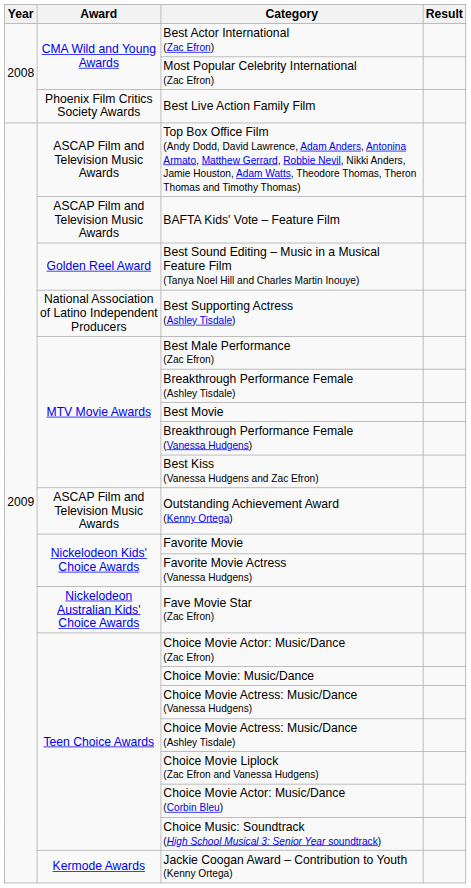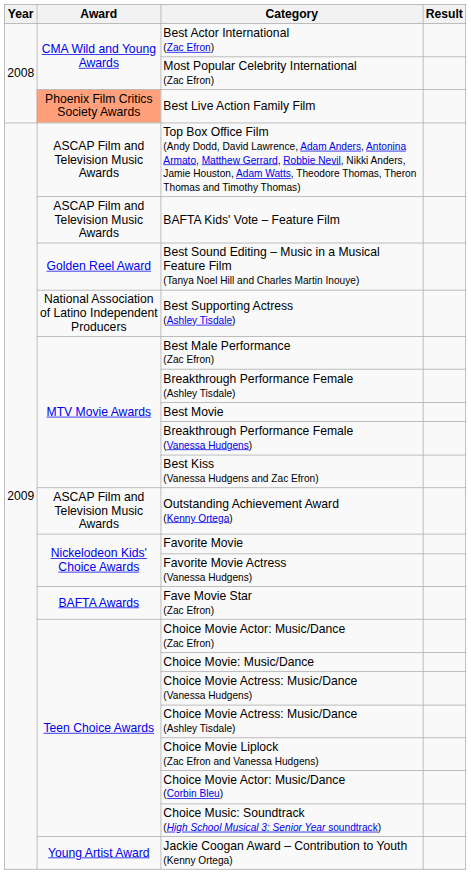 <table class="wikitable">
 <tr>
 <th>Year</th>
 <th>Award</th>
 <th>Category</th>
 <th>Result</th>
 </tr>
 <tr>
 <td rowspan="3" align="center">2008</td>
 <td rowspan="2" align="center"><a href='#'>CMA Wild and Young Awards</a></td>
 <td>Best Actor International <br><small>(<a href='#'>Zac Efron</a>)</small></td>
 <td></td>
 </tr>
 <tr>
 <td>Most Popular Celebrity International <br><small>(Zac Efron)</small></td>
 <td></td>
 </tr>
 <tr>
-<td align="center">Phoenix Film Critics Society Awards</td>
+<td align="center" style="background: lightsalmon;">Phoenix Film Critics Society Awards</td>
 <td>Best Live Action Family Film</td>
 <td></td>
 </tr>
 <tr>
 <td rowspan="22" align="center">2009</td>
 <td align="center">ASCAP Film and Television Music Awards</td>
 <td>Top Box Office Film <br><small>(Andy Dodd, David Lawrence, <a href='#'>Adam Anders</a>, <a href='#'>Antonina Armato</a>, <a href='#'>Matthew Gerrard</a>, <a href='#'>Robbie Nevil</a>, Nikki Anders, Jamie Houston, <a href='#'>Adam Watts</a>, Theodore Thomas, Theron Thomas and Timothy Thomas)</small></td>
 <td></td>
 </tr>
 <tr>
 <td align="center">ASCAP Film and Television Music Awards</td>
 <td>BAFTA Kids' Vote – Feature Film</td>
 <td></td>
 </tr>
 <tr>
 <td align="center"><a href='#'>Golden Reel Award</a></td>
 <td>Best Sound Editing – Music in a Musical Feature Film <br><small>(Tanya Noel Hill and Charles Martin Inouye)</small></td>
 <td></td>
 </tr>
 <tr>
 <td align="center">National Association of Latino Independent Producers</td>
 <td>Best Supporting Actress <br><small>(<a href='#'>Ashley Tisdale</a>)</small></td>
 <td></td>
 </tr>
 <tr>
 <td rowspan="5" align="center"><a href='#'>MTV Movie Awards</a></td>
 <td>Best Male Performance <br><small>(Zac Efron)</small></td>
 <td></td>
 </tr>
 <tr>
 <td>Breakthrough Performance Female <br><small>(Ashley Tisdale)</small></td>
 <td></td>
 </tr>
 <tr>
 <td>Best Movie</td>
 <td></td>
 </tr>
 <tr>
 <td>Breakthrough Performance Female <br><small>(<a href='#'>Vanessa Hudgens</a>)</small></td>
 <td></td>
 </tr>
 <tr>
 <td>Best Kiss <br><small>(Vanessa Hudgens and Zac Efron)</small></td>
 <td></td>
 </tr>
 <tr>
 <td align="center">ASCAP Film and Television Music Awards</td>
 <td>Outstanding Achievement Award<br><small>(<a href='#'>Kenny Ortega</a>)</small></td>
 <td></td>
 </tr>
 <tr>
 <td rowspan="2" align="center"><a href='#'>Nickelodeon Kids' Choice Awards</a></td>
 <td>Favorite Movie</td>
 <td></td>
 </tr>
 <tr>
 <td>Favorite Movie Actress <br><small>(Vanessa Hudgens)</small></td>
 <td></td>
 </tr>
 <tr>
-<td align="center"><a href='#'>Nickelodeon Australian Kids' Choice Awards</a></td>
+<td align="center"><a href='#'>BAFTA Awards</a></td>
 <td>Fave Movie Star <br><small>(Zac Efron)</small></td>
 <td></td>
 </tr>
 <tr>
 <td rowspan="7" align="center"><a href='#'>Teen Choice Awards</a></td>
 <td>Choice Movie Actor: Music/Dance <br><small>(Zac Efron)</small></td>
 <td></td>
 </tr>
 <tr>
 <td>Choice Movie: Music/Dance</td>
 <td></td>
 </tr>
 <tr>
 <td>Choice Movie Actress: Music/Dance <br><small>(Vanessa Hudgens)</small></td>
 <td></td>
 </tr>
 <tr>
 <td>Choice Movie Actress: Music/Dance <br><small>(Ashley Tisdale)</small></td>
 <td></td>
 </tr>
 <tr>
 <td>Choice Movie Liplock <br><small>(Zac Efron and Vanessa Hudgens)</small></td>
 <td></td>
 </tr>
 <tr>
 <td>Choice Movie Actor: Music/Dance <br><small>(<a href='#'>Corbin Bleu</a>)</small></td>
 <td></td>
 </tr>
 <tr>
 <td>Choice Music: Soundtrack<br><small>(<a href='#'><em>High School Musical 3: Senior Year</em> soundtrack</a>)</small></td>
 <td></td>
 </tr>
 <tr>
-<td align="center"><a href='#'>Kermode Awards</a></td>
+<td align="center"><a href='#'>Young Artist Award</a></td>
 <td>Jackie Coogan Award – Contribution to Youth<br><small>(Kenny Ortega)</small></td>
 <td></td>
 </tr>
 </table>
